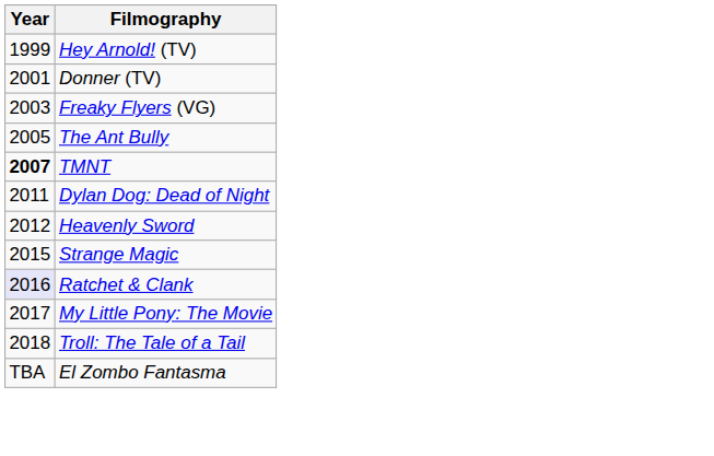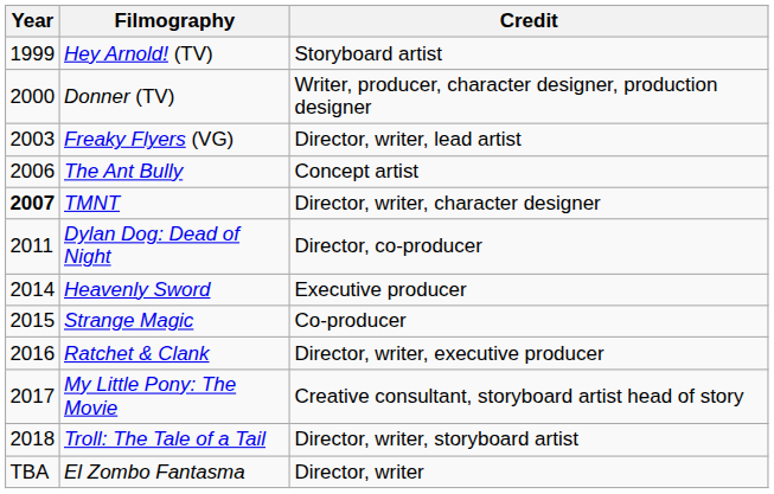 <table class="wikitable sortable";">
 <tr>
 <th>Year</th>
 <th>Filmography</th>
+<th>Credit</th>
 </tr>
 <tr>
 <td>1999</td>
 <td><em><a href='#'>Hey Arnold!</a></em> (TV)</td>
+<td>Storyboard artist</td>
 </tr>
 <tr>
-<td>2001</td>
+<td>2000</td>
 <td><em>Donner</em> (TV)</td>
+<td>Writer, producer, character designer, production designer</td>
 </tr>
 <tr>
 <td>2003</td>
 <td><em><a href='#'>Freaky Flyers</a></em> (VG)</td>
+<td>Director, writer, lead artist</td>
 </tr>
 <tr>
-<td>2005</td>
+<td>2006</td>
 <td><em><a href='#'>The Ant Bully</a></em></td>
+<td>Concept artist</td>
 </tr>
 <tr>
 <td><strong>2007</strong></td>
 <td><em><a href='#'>TMNT</a></em></td>
+<td>Director, writer, character designer</td>
 </tr>
 <tr>
 <td>2011</td>
 <td><em><a href='#'>Dylan Dog: Dead of Night</a></em></td>
+<td>Director, co-producer</td>
 </tr>
 <tr>
-<td>2012</td>
+<td>2014</td>
 <td><em><a href='#'>Heavenly Sword</a></em></td>
+<td>Executive producer</td>
 </tr>
 <tr>
 <td>2015</td>
 <td><em><a href='#'>Strange Magic</a></em></td>
+<td>Co-producer</td>
 </tr>
 <tr>
-<td style="background: lavender;">2016</td>
+<td>2016</td>
 <td><em><a href='#'>Ratchet & Clank</a></em></td>
+<td>Director, writer, executive producer</td>
 </tr>
 <tr>
 <td>2017</td>
 <td><em><a href='#'>My Little Pony: The Movie</a></em></td>
+<td>Creative consultant, storyboard artist head of story</td>
 </tr>
 <tr>
 <td>2018</td>
 <td><em><a href='#'>Troll: The Tale of a Tail</a></em></td>
+<td>Director, writer, storyboard artist</td>
 </tr>
 <tr>
 <td>TBA</td>
 <td><em>El Zombo Fantasma</em></td>
+<td>Director, writer</td>
 </tr>
 </table>
